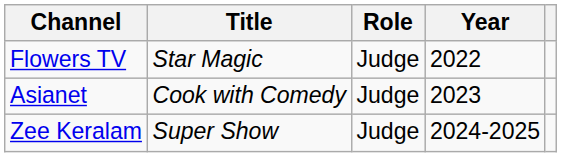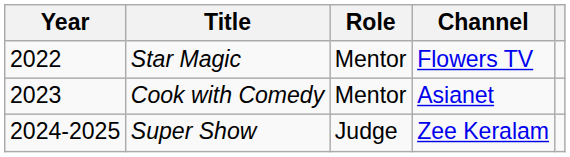 <table class="wikitable">
 <tr>
-<th scope="col">Channel</th>
+<th scope="col">Year</th>
 <th scope="col">Title</th>
 <th scope="col">Role</th>
-<th scope="col">Year</th>
+<th scope="col">Channel</th>
 <th scope="col" class="unsortable"></th>
 </tr>
 <tr>
+<td>2022</td>
+<td><em>Star Magic </em></td>
+<td>Mentor</td>
 <td><a href='#'>Flowers TV</a></td>
-<td><em>Star Magic </em></td>
-<td>Judge</td>
-<td>2022</td>
 <td></td>
 </tr>
 <tr>
+<td>2023</td>
+<td><em>Cook with Comedy</em></td>
+<td>Mentor</td>
 <td><a href='#'>Asianet</a></td>
-<td><em>Cook with Comedy</em></td>
-<td>Judge</td>
-<td>2023</td>
 <td></td>
 </tr>
 <tr>
-<td><a href='#'>Zee Keralam</a></td>
+<td>2024-2025</td>
 <td><em>Super Show</em></td>
 <td>Judge</td>
-<td>2024-2025</td>
+<td><a href='#'>Zee Keralam</a></td>
 <td></td>
 </tr>
 </table>
